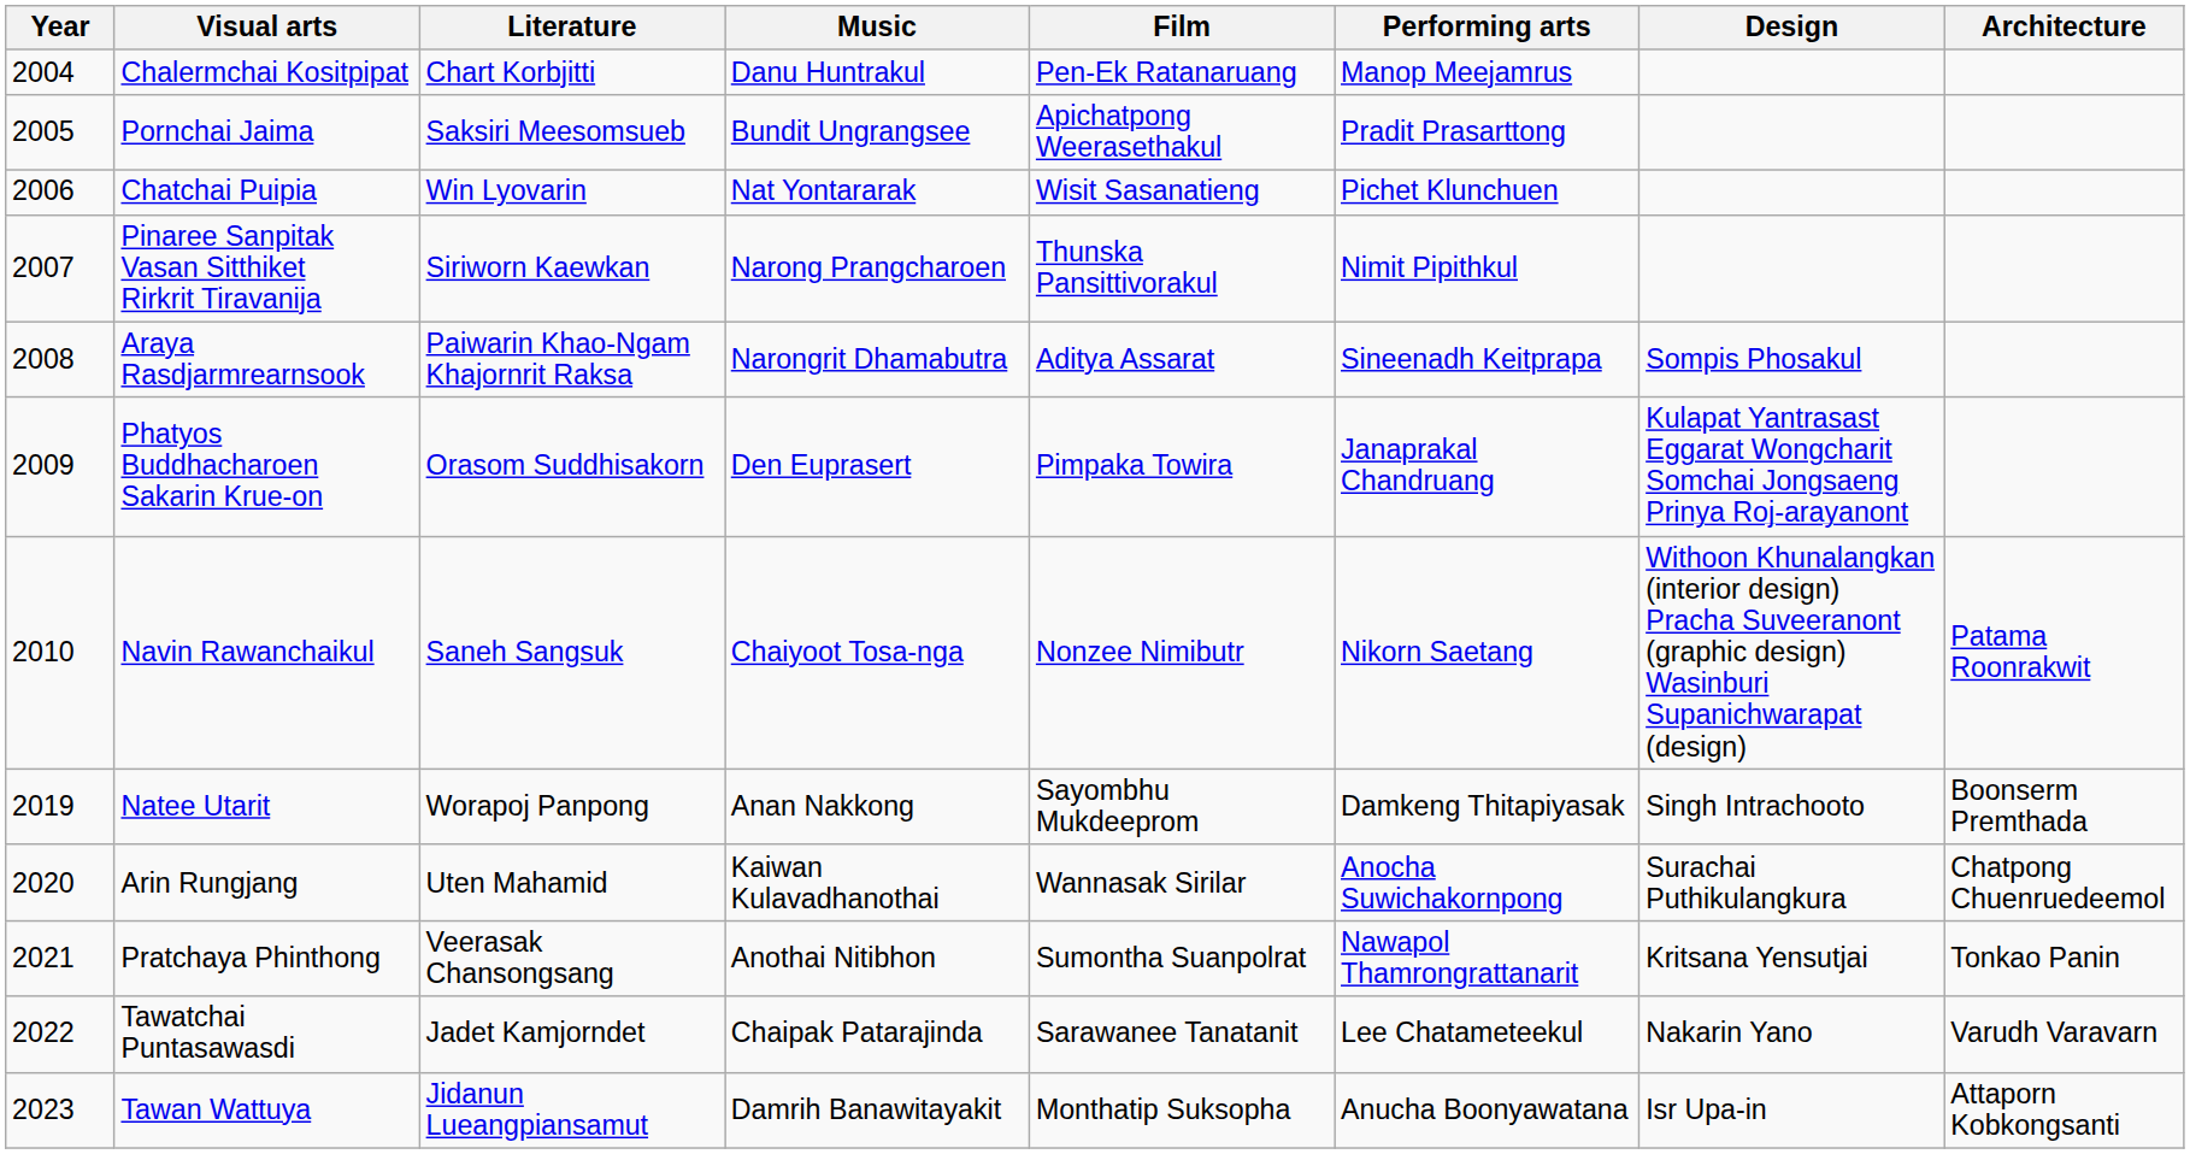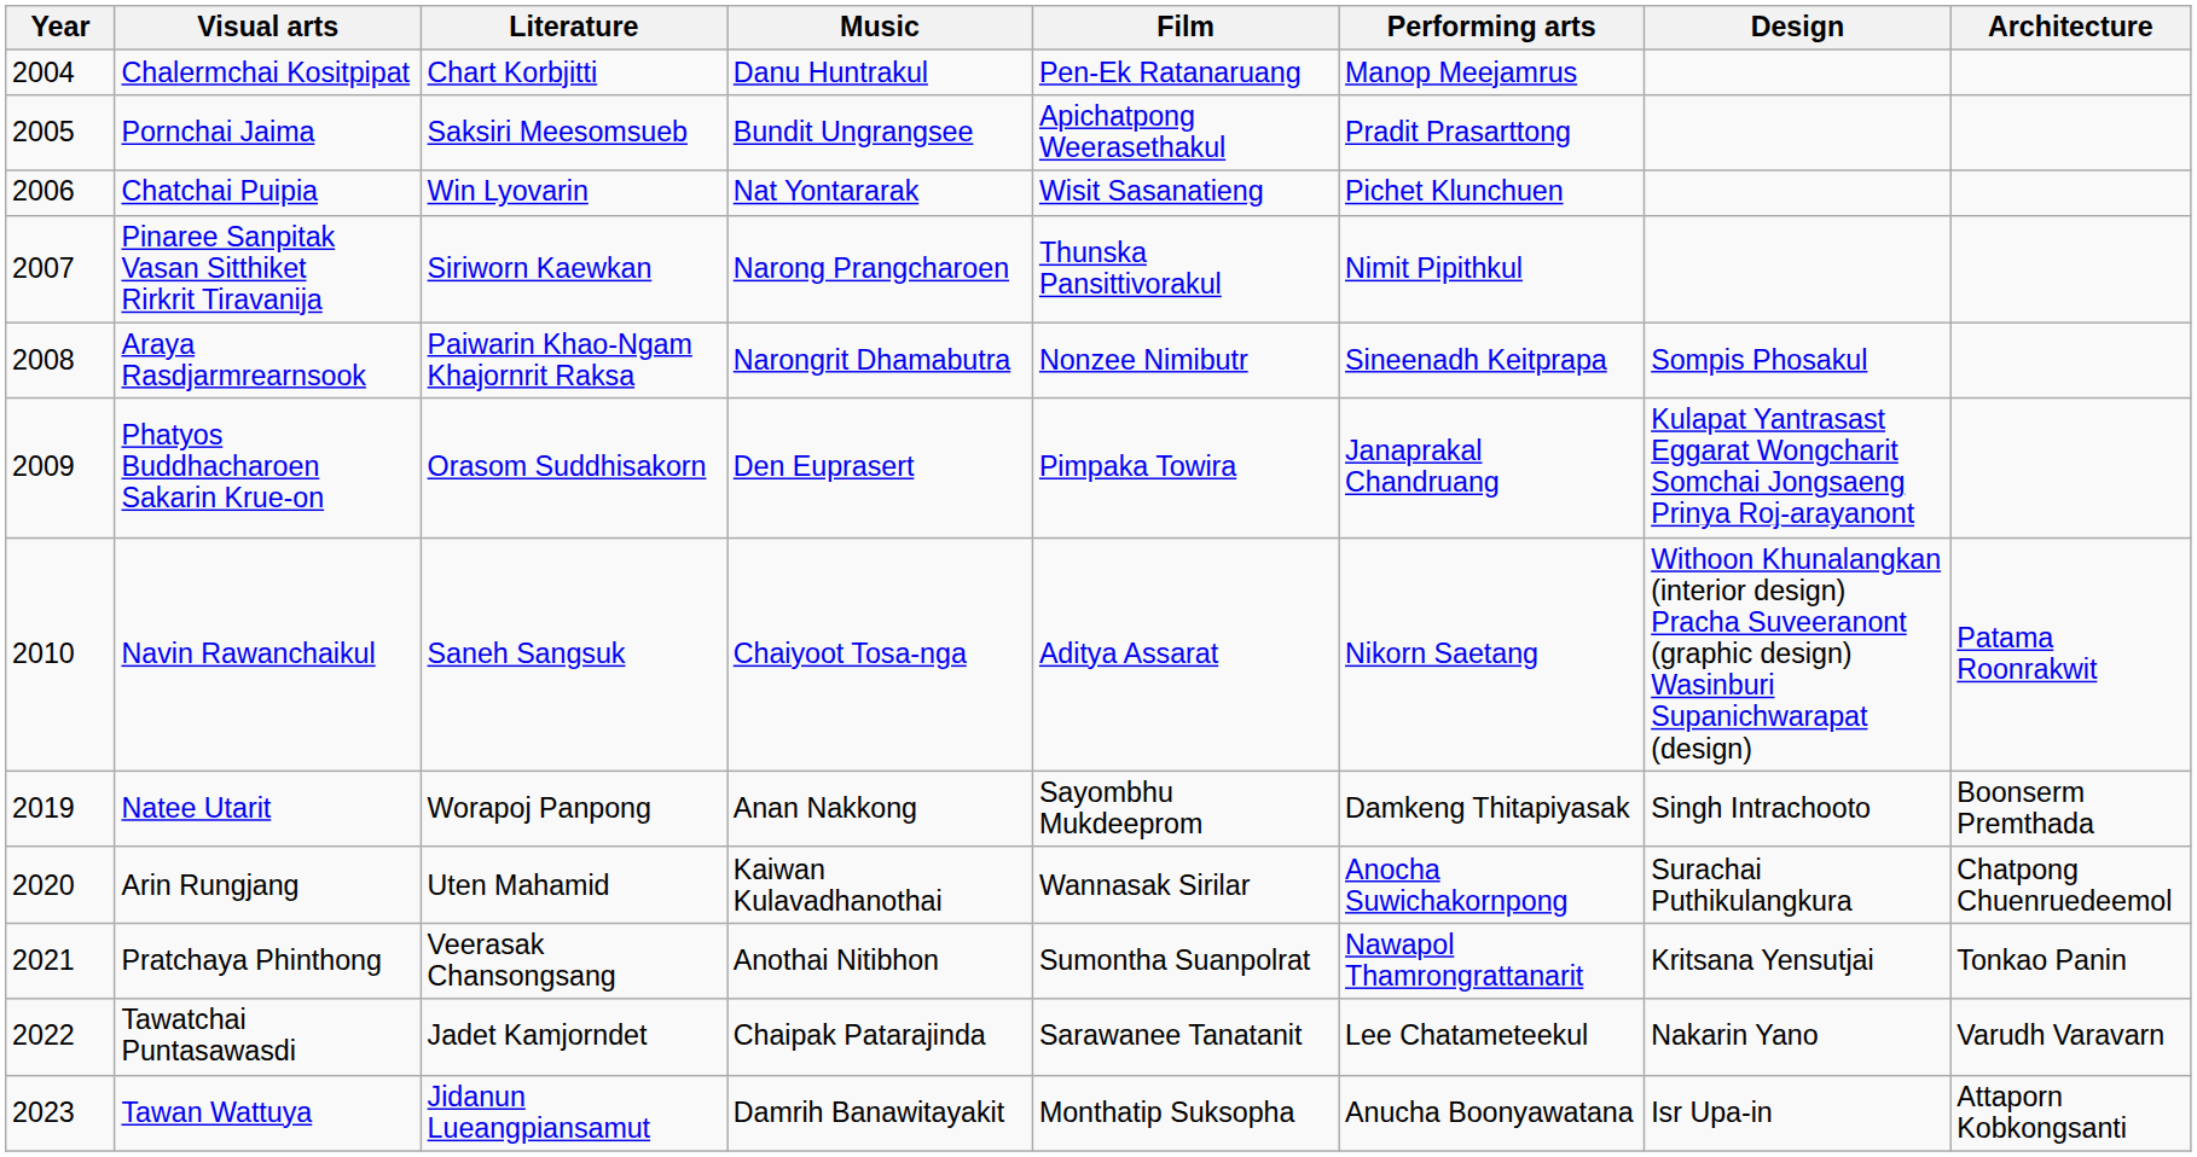 <table class="wikitable">
 <tr>
 <th style="width:5%;">Year</th>
 <th style="width:14%;">Visual arts</th>
 <th style="width:14%;">Literature</th>
 <th style="width:14%;">Music</th>
 <th style="width:14%;">Film</th>
 <th style="width:14%;">Performing arts</th>
 <th style="width:14%;">Design</th>
 <th style="width:14%;">Architecture</th>
 </tr>
 <tr>
 <td>2004</td>
 <td><a href='#'>Chalermchai Kositpipat</a></td>
 <td><a href='#'>Chart Korbjitti</a></td>
 <td><a href='#'>Danu Huntrakul</a></td>
 <td><a href='#'>Pen-Ek Ratanaruang</a></td>
 <td><a href='#'>Manop Meejamrus</a></td>
 <td></td>
 <td></td>
 </tr>
 <tr>
 <td>2005</td>
 <td><a href='#'>Pornchai Jaima</a></td>
 <td><a href='#'>Saksiri Meesomsueb</a></td>
 <td><a href='#'>Bundit Ungrangsee</a></td>
 <td><a href='#'>Apichatpong Weerasethakul</a></td>
 <td><a href='#'>Pradit Prasarttong</a></td>
 <td></td>
 <td></td>
 </tr>
 <tr>
 <td>2006</td>
 <td><a href='#'>Chatchai Puipia</a></td>
 <td><a href='#'>Win Lyovarin</a></td>
 <td><a href='#'>Nat Yontararak</a></td>
 <td><a href='#'>Wisit Sasanatieng</a></td>
 <td><a href='#'>Pichet Klunchuen</a></td>
 <td></td>
 <td></td>
 </tr>
 <tr>
 <td>2007</td>
 <td><a href='#'>Pinaree Sanpitak</a><br><a href='#'>Vasan Sitthiket</a><br><a href='#'>Rirkrit Tiravanija</a><br></td>
 <td><a href='#'>Siriworn Kaewkan</a></td>
 <td><a href='#'>Narong Prangcharoen</a></td>
 <td><a href='#'>Thunska Pansittivorakul</a></td>
 <td><a href='#'>Nimit Pipithkul</a></td>
 <td></td>
 <td></td>
 </tr>
 <tr>
 <td>2008</td>
 <td><a href='#'>Araya Rasdjarmrearnsook</a></td>
 <td><a href='#'>Paiwarin Khao-Ngam</a><br><a href='#'>Khajornrit Raksa</a></td>
 <td><a href='#'>Narongrit Dhamabutra</a></td>
-<td><a href='#'>Aditya Assarat</a></td>
+<td><a href='#'>Nonzee Nimibutr</a></td>
 <td><a href='#'>Sineenadh Keitprapa</a></td>
 <td><a href='#'>Sompis Phosakul</a></td>
 <td></td>
 </tr>
 <tr>
 <td>2009</td>
 <td><a href='#'>Phatyos Buddhacharoen</a><br><a href='#'>Sakarin Krue-on</a></td>
 <td><a href='#'>Orasom Suddhisakorn</a></td>
 <td><a href='#'>Den Euprasert</a></td>
 <td><a href='#'>Pimpaka Towira</a></td>
 <td><a href='#'>Janaprakal Chandruang</a></td>
 <td><a href='#'>Kulapat Yantrasast</a><br><a href='#'>Eggarat Wongcharit</a><br><a href='#'>Somchai Jongsaeng</a><br><a href='#'>Prinya Roj-arayanont</a></td>
 <td></td>
 </tr>
 <tr>
 <td>2010</td>
 <td><a href='#'>Navin Rawanchaikul</a></td>
 <td><a href='#'>Saneh Sangsuk</a></td>
 <td><a href='#'>Chaiyoot Tosa-nga</a></td>
-<td><a href='#'>Nonzee Nimibutr</a></td>
+<td><a href='#'>Aditya Assarat</a></td>
 <td><a href='#'>Nikorn Saetang</a></td>
 <td><a href='#'>Withoon Khunalangkan</a> (interior design)<br><a href='#'>Pracha Suveeranont</a> (graphic design)<br><a href='#'>Wasinburi Supanichwarapat</a> (design)</td>
 <td><a href='#'>Patama Roonrakwit</a></td>
 </tr>
 <tr>
 <td>2019</td>
 <td><a href='#'>Natee Utarit</a></td>
 <td>Worapoj Panpong</td>
 <td>Anan Nakkong</td>
 <td>Sayombhu Mukdeeprom</td>
 <td>Damkeng Thitapiyasak</td>
 <td>Singh Intrachooto</td>
 <td>Boonserm Premthada</td>
 </tr>
 <tr>
 <td>2020</td>
 <td>Arin Rungjang</td>
 <td>Uten Mahamid</td>
 <td>Kaiwan Kulavadhanothai</td>
 <td>Wannasak Sirilar</td>
 <td><a href='#'>Anocha Suwichakornpong</a></td>
 <td>Surachai Puthikulangkura</td>
 <td>Chatpong Chuenruedeemol</td>
 </tr>
 <tr>
 <td>2021</td>
 <td>Pratchaya Phinthong</td>
 <td>Veerasak Chansongsang</td>
 <td>Anothai Nitibhon</td>
 <td>Sumontha Suanpolrat</td>
 <td><a href='#'>Nawapol Thamrongrattanarit</a></td>
 <td>Kritsana Yensutjai</td>
 <td>Tonkao Panin</td>
 </tr>
 <tr>
 <td>2022</td>
 <td>Tawatchai Puntasawasdi</td>
 <td>Jadet Kamjorndet</td>
 <td>Chaipak Patarajinda</td>
 <td>Sarawanee Tanatanit</td>
 <td>Lee Chatameteekul</td>
 <td>Nakarin Yano</td>
 <td>Varudh Varavarn</td>
 </tr>
 <tr>
 <td>2023</td>
 <td><a href='#'>Tawan Wattuya</a></td>
 <td><a href='#'>Jidanun Lueangpiansamut</a></td>
 <td>Damrih Banawitayakit</td>
 <td>Monthatip Suksopha</td>
 <td>Anucha Boonyawatana</td>
 <td>Isr Upa-in</td>
 <td>Attaporn Kobkongsanti</td>
 </tr>
 </table>
